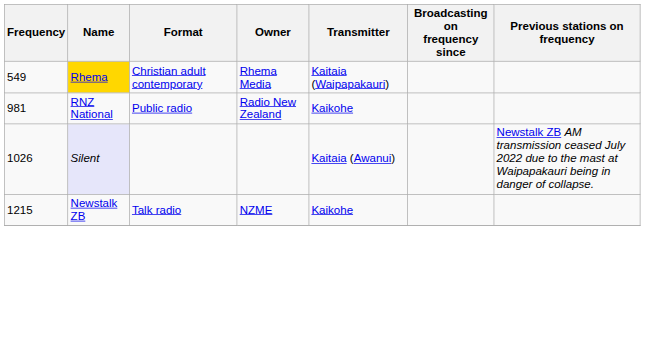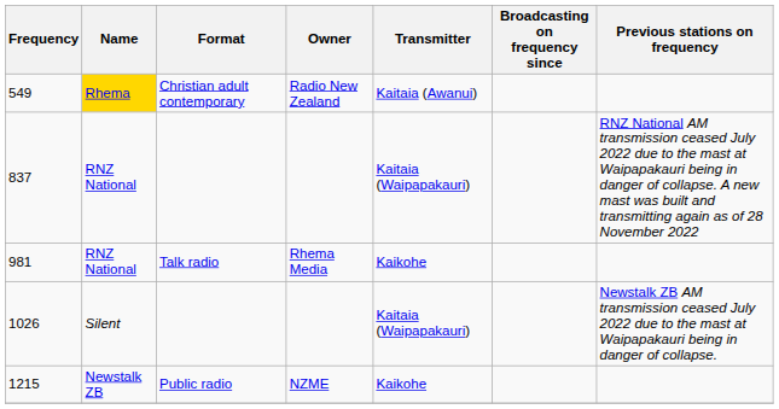 <table class="wikitable sortable" width="100%">
 <tr>
 <th scope="col">Frequency </th>
 <th scope="col">Name</th>
 <th scope="col">Format</th>
 <th scope="col">Owner</th>
 <th scope="col">Transmitter</th>
 <th scope="col">Broadcasting on<br>frequency since</th>
 <th scope="col" width="23%" class="unsortable">Previous stations on frequency</th>
 </tr>
 <tr>
 <td>549</td>
 <td style="background: gold;"><a href='#'>Rhema</a></td>
 <td><a href='#'>Christian adult contemporary</a></td>
-<td><a href='#'>Rhema Media</a></td>
-<td><a href='#'>Kaitaia</a> (<a href='#'>Waipapakauri</a>)</td>
+<td><a href='#'>Radio New Zealand</a></td>
+<td><a href='#'>Kaitaia</a> (<a href='#'>Awanui</a>)</td>
 <td></td>
 <td></td>
 </tr>
 <tr>
+<td>837</td>
+<td><a href='#'>RNZ National</a></td>
+<td></td>
+<td></td>
+<td><a href='#'>Kaitaia</a> (<a href='#'>Waipapakauri</a>)</td>
+<td></td>
+<td><a href='#'>RNZ National</a> <em>AM transmission ceased July 2022 due to the mast at Waipapakauri being in danger of collapse. A new mast was built and transmitting again as of 28 November 2022</em></td>
+</tr>
+<tr>
 <td>981</td>
 <td><a href='#'>RNZ National</a></td>
-<td><a href='#'>Public radio</a></td>
-<td><a href='#'>Radio New Zealand</a></td>
+<td><a href='#'>Talk radio</a></td>
+<td><a href='#'>Rhema Media</a></td>
 <td><a href='#'>Kaikohe</a></td>
 <td></td>
 <td></td>
 </tr>
 <tr>
 <td>1026</td>
-<td style="background: lavender;"><em>Silent</em></td>
+<td><em>Silent</em></td>
 <td></td>
 <td></td>
-<td><a href='#'>Kaitaia</a> (<a href='#'>Awanui</a>)</td>
+<td><a href='#'>Kaitaia</a> (<a href='#'>Waipapakauri</a>)</td>
 <td></td>
 <td><a href='#'>Newstalk ZB</a> <em>AM transmission ceased July 2022 due to the mast at Waipapakauri being in danger of collapse.</em></td>
 </tr>
 <tr>
 <td>1215</td>
 <td><a href='#'>Newstalk ZB</a></td>
-<td><a href='#'>Talk radio</a></td>
+<td><a href='#'>Public radio</a></td>
 <td><a href='#'>NZME</a></td>
 <td><a href='#'>Kaikohe</a></td>
 <td></td>
 <td></td>
 </tr>
 <tr>
 </tr>
 </table>
